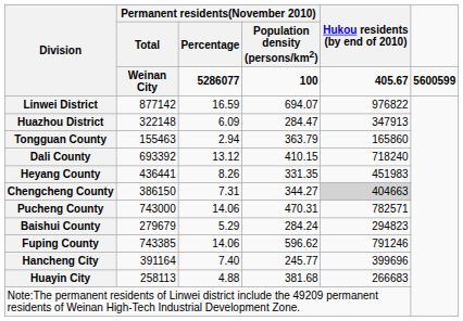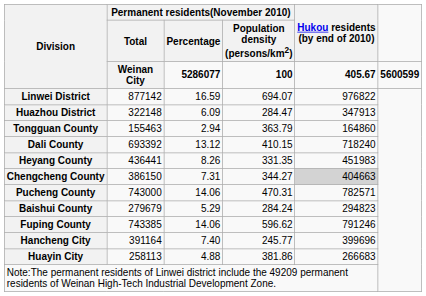 <table class="wikitable sortable floatright" style="font-size:smaller; text-align:right">
 <tr>
 <th class="unsortable" rowspan=3>Division</th>
 <th ! colspan=3>Permanent residents(November 2010)</th>
 <th ! rowspan=2><a href='#'>Hukou</a> residents<br>(by end of 2010)</th>
 </tr>
 <tr>
 <th ! width="70">Total</th>
 <th ! width="70">Percentage</th>
 <th ! width="70">Population density (persons/km<sup>2</sup>)</th>
 </tr>
 <tr style="font-weight:bold">
 <th>Weinan City</th>
 <td>5286077</td>
 <td>100</td>
 <td>405.67</td>
 <td>5600599</td>
 </tr>
 <tr>
 <th>Linwei District</th>
 <td>877142</td>
 <td>16.59</td>
 <td>694.07</td>
 <td>976822</td>
 </tr>
 <tr>
 <th>Huazhou District</th>
 <td>322148</td>
 <td>6.09</td>
 <td>284.47</td>
 <td>347913</td>
 </tr>
 <tr>
 <th>Tongguan County</th>
 <td>155463</td>
 <td>2.94</td>
 <td>363.79</td>
-<td>165860</td>
+<td>164860</td>
 </tr>
 <tr>
 <th>Dali County</th>
 <td>693392</td>
 <td>13.12</td>
 <td>410.15</td>
 <td>718240</td>
 </tr>
 <tr>
 <th>Heyang County</th>
 <td>436441</td>
 <td>8.26</td>
 <td>331.35</td>
 <td>451983</td>
 </tr>
 <tr>
 <th>Chengcheng County</th>
 <td>386150</td>
 <td>7.31</td>
 <td>344.27</td>
 <td style="background: lightgrey;">404663</td>
 </tr>
 <tr>
 <th>Pucheng County</th>
 <td>743000</td>
 <td>14.06</td>
 <td>470.31</td>
 <td>782571</td>
 </tr>
 <tr>
 <th>Baishui County</th>
 <td>279679</td>
 <td>5.29</td>
 <td>284.24</td>
 <td>294823</td>
 </tr>
 <tr>
 <th>Fuping County</th>
 <td>743385</td>
 <td>14.06</td>
 <td>596.62</td>
 <td>791246</td>
 </tr>
 <tr>
 <th>Hancheng City</th>
 <td>391164</td>
 <td>7.40</td>
 <td>245.77</td>
 <td>399696</td>
 </tr>
 <tr>
 <th>Huayin City</th>
 <td>258113</td>
 <td>4.88</td>
-<td>381.68</td>
+<td>381.86</td>
 <td>266683</td>
 </tr>
 <tr class="sortbottom">
 <td colspan=5 style="text-align:left" width="250">Note:The permanent residents of Linwei district include the 49209 permanent residents of Weinan High-Tech Industrial Development Zone.</td>
 </tr>
 </table>
